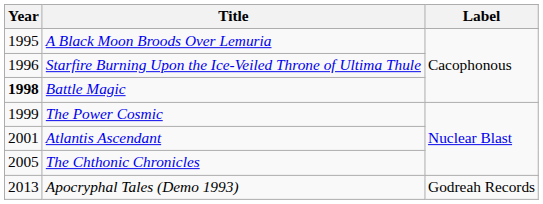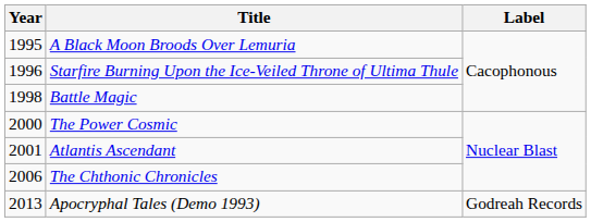 <table class="wikitable" border="1">
 <tr>
 <th>Year</th>
 <th>Title</th>
 <th>Label</th>
 </tr>
 <tr>
 <td>1995</td>
 <td><em><a href='#'>A Black Moon Broods Over Lemuria</a></em></td>
 <td rowspan="3">Cacophonous</td>
 </tr>
 <tr>
 <td>1996</td>
 <td><em><a href='#'>Starfire Burning Upon the Ice-Veiled Throne of Ultima Thule</a></em></td>
 </tr>
 <tr>
-<td><strong>1998</strong></td>
+<td>1998</td>
 <td><em><a href='#'>Battle Magic</a></em></td>
 </tr>
 <tr>
-<td>1999</td>
+<td>2000</td>
 <td><em><a href='#'>The Power Cosmic</a></em></td>
 <td rowspan="3"><a href='#'>Nuclear Blast</a></td>
 </tr>
 <tr>
 <td>2001</td>
 <td><em><a href='#'>Atlantis Ascendant</a></em></td>
 </tr>
 <tr>
-<td>2005</td>
+<td>2006</td>
 <td><em><a href='#'>The Chthonic Chronicles</a></em></td>
 </tr>
 <tr>
 <td>2013</td>
 <td><em>Apocryphal Tales (Demo 1993)</em></td>
 <td rowspan="3">Godreah Records</td>
 </tr>
 </table>
